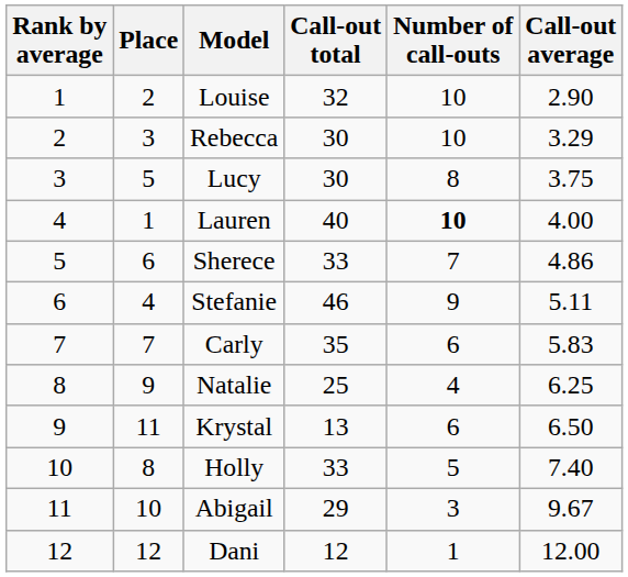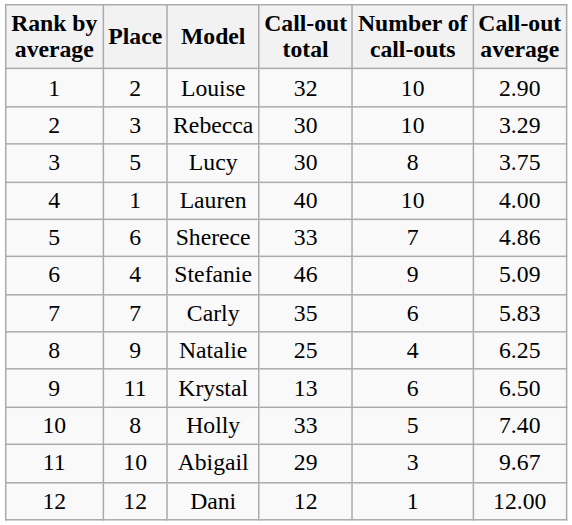 <table class="wikitable sortable" style="margin:auto; text-align:center; white-space:nowrap">
 <tr>
 <th>Rank by<br>average</th>
 <th>Place</th>
 <th>Model</th>
 <th>Call-out<br>total</th>
 <th>Number of<br>call-outs</th>
 <th>Call-out<br>average</th>
 </tr>
 <tr>
 <td>1</td>
 <td>2</td>
 <td>Louise</td>
 <td>32</td>
 <td>10</td>
 <td>2.90</td>
 </tr>
 <tr>
 <td>2</td>
 <td>3</td>
 <td>Rebecca</td>
 <td>30</td>
 <td>10</td>
 <td>3.29</td>
 </tr>
 <tr>
 <td>3</td>
 <td>5</td>
 <td>Lucy</td>
 <td>30</td>
 <td>8</td>
 <td>3.75</td>
 </tr>
 <tr>
 <td>4</td>
 <td>1</td>
 <td>Lauren</td>
 <td>40</td>
-<td><strong>10</strong></td>
+<td>10</td>
 <td>4.00</td>
 </tr>
 <tr>
 <td>5</td>
 <td>6</td>
 <td>Sherece</td>
 <td>33</td>
 <td>7</td>
 <td>4.86</td>
 </tr>
 <tr>
 <td>6</td>
 <td>4</td>
 <td>Stefanie</td>
 <td>46</td>
 <td>9</td>
-<td>5.11</td>
+<td>5.09</td>
 </tr>
 <tr>
 <td>7</td>
 <td>7</td>
 <td>Carly</td>
 <td>35</td>
 <td>6</td>
 <td>5.83</td>
 </tr>
 <tr>
 <td>8</td>
 <td>9</td>
 <td>Natalie</td>
 <td>25</td>
 <td>4</td>
 <td>6.25</td>
 </tr>
 <tr>
 <td>9</td>
 <td>11</td>
 <td>Krystal</td>
 <td>13</td>
 <td>6</td>
 <td>6.50</td>
 </tr>
 <tr>
 <td>10</td>
 <td>8</td>
 <td>Holly</td>
 <td>33</td>
 <td>5</td>
 <td>7.40</td>
 </tr>
 <tr>
 <td>11</td>
 <td>10</td>
 <td>Abigail</td>
 <td>29</td>
 <td>3</td>
 <td>9.67</td>
 </tr>
 <tr>
 <td>12</td>
 <td>12</td>
 <td>Dani</td>
 <td>12</td>
 <td>1</td>
 <td>12.00</td>
 </tr>
 </table>
